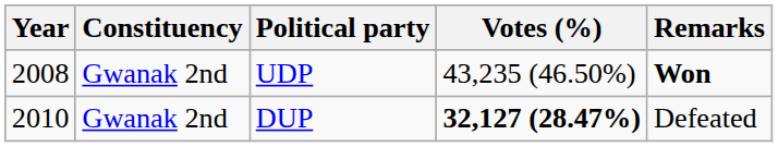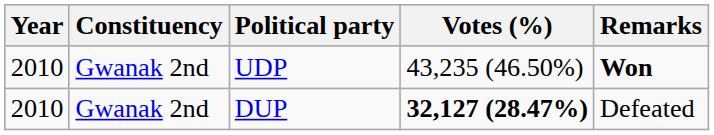 <table class="wikitable">
 <tr>
 <th>Year</th>
 <th>Constituency</th>
 <th>Political party</th>
 <th>Votes (%)</th>
 <th>Remarks</th>
 </tr>
 <tr>
-<td>2008</td>
+<td>2010</td>
 <td><a href='#'>Gwanak</a> 2nd</td>
 <td><a href='#'>UDP</a></td>
 <td>43,235 (46.50%)</td>
 <td><strong>Won</strong></td>
 </tr>
 <tr>
 <td>2010</td>
 <td><a href='#'>Gwanak</a> 2nd</td>
 <td><a href='#'>DUP</a></td>
 <td><strong>32,127 (28.47%)</strong></td>
 <td>Defeated</td>
 </tr>
 </table>
